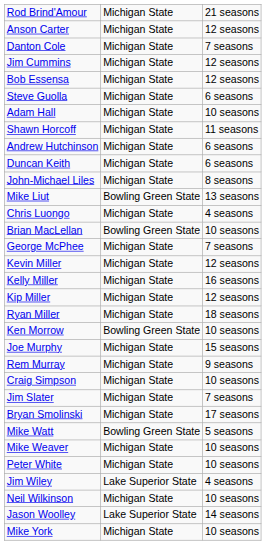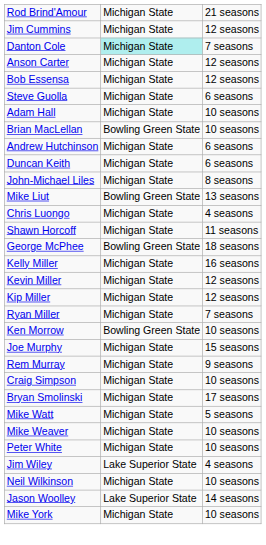 <table class="wikitable sortable">
 <tr>
 <td><a href='#'>Rod Brind'Amour</a></td>
 <td>Michigan State</td>
 <td>21 seasons</td>
 </tr>
 <tr>
-<td><a href='#'>Anson Carter</a></td>
+<td><a href='#'>Jim Cummins</a></td>
 <td>Michigan State</td>
 <td>12 seasons</td>
 </tr>
 <tr>
 <td><a href='#'>Danton Cole</a></td>
-<td>Michigan State</td>
+<td style="background: paleturquoise;">Michigan State</td>
 <td>7 seasons</td>
 </tr>
 <tr>
-<td><a href='#'>Jim Cummins</a></td>
+<td><a href='#'>Anson Carter</a></td>
 <td>Michigan State</td>
 <td>12 seasons</td>
 </tr>
 <tr>
 <td><a href='#'>Bob Essensa</a></td>
 <td>Michigan State</td>
 <td>12 seasons</td>
 </tr>
 <tr>
 <td><a href='#'>Steve Guolla</a></td>
 <td>Michigan State</td>
 <td>6 seasons</td>
 </tr>
 <tr>
 <td><a href='#'>Adam Hall</a></td>
 <td>Michigan State</td>
 <td>10 seasons</td>
 </tr>
 <tr>
-<td><a href='#'>Shawn Horcoff</a></td>
-<td>Michigan State</td>
-<td>11 seasons</td>
+<td><a href='#'>Brian MacLellan</a></td>
+<td>Bowling Green State</td>
+<td>10 seasons</td>
 </tr>
 <tr>
 <td><a href='#'>Andrew Hutchinson</a></td>
 <td>Michigan State</td>
 <td>6 seasons</td>
 </tr>
 <tr>
 <td><a href='#'>Duncan Keith</a></td>
 <td>Michigan State</td>
 <td>6 seasons</td>
 </tr>
 <tr>
 <td><a href='#'>John-Michael Liles</a></td>
 <td>Michigan State</td>
 <td>8 seasons</td>
 </tr>
 <tr>
 <td><a href='#'>Mike Liut</a></td>
 <td>Bowling Green State</td>
 <td>13 seasons</td>
 </tr>
 <tr>
 <td><a href='#'>Chris Luongo</a></td>
 <td>Michigan State</td>
 <td>4 seasons</td>
 </tr>
 <tr>
-<td><a href='#'>Brian MacLellan</a></td>
-<td>Bowling Green State</td>
-<td>10 seasons</td>
+<td><a href='#'>Shawn Horcoff</a></td>
+<td>Michigan State</td>
+<td>11 seasons</td>
 </tr>
 <tr>
 <td><a href='#'>George McPhee</a></td>
+<td>Bowling Green State</td>
+<td>18 seasons</td>
+</tr>
+<tr>
+<td><a href='#'>Kelly Miller</a></td>
 <td>Michigan State</td>
-<td>7 seasons</td>
+<td>16 seasons</td>
 </tr>
 <tr>
 <td><a href='#'>Kevin Miller</a></td>
 <td>Michigan State</td>
 <td>12 seasons</td>
-</tr>
-<tr>
-<td><a href='#'>Kelly Miller</a></td>
-<td>Michigan State</td>
-<td>16 seasons</td>
 </tr>
 <tr>
 <td><a href='#'>Kip Miller</a></td>
 <td>Michigan State</td>
 <td>12 seasons</td>
 </tr>
 <tr>
 <td><a href='#'>Ryan Miller</a></td>
 <td>Michigan State</td>
-<td>18 seasons</td>
+<td>7 seasons</td>
 </tr>
 <tr>
 <td><a href='#'>Ken Morrow</a></td>
 <td>Bowling Green State</td>
 <td>10 seasons</td>
 </tr>
 <tr>
 <td><a href='#'>Joe Murphy</a></td>
 <td>Michigan State</td>
 <td>15 seasons</td>
 </tr>
 <tr>
 <td><a href='#'>Rem Murray</a></td>
 <td>Michigan State</td>
 <td>9 seasons</td>
 </tr>
 <tr>
 <td><a href='#'>Craig Simpson</a></td>
 <td>Michigan State</td>
 <td>10 seasons</td>
 </tr>
 <tr>
-<td><a href='#'>Jim Slater</a></td>
-<td>Michigan State</td>
-<td>7 seasons</td>
-</tr>
-<tr>
 <td><a href='#'>Bryan Smolinski</a></td>
 <td>Michigan State</td>
 <td>17 seasons</td>
 </tr>
 <tr>
 <td><a href='#'>Mike Watt</a></td>
-<td>Bowling Green State</td>
+<td>Michigan State</td>
 <td>5 seasons</td>
 </tr>
 <tr>
 <td><a href='#'>Mike Weaver</a></td>
 <td>Michigan State</td>
 <td>10 seasons</td>
 </tr>
 <tr>
 <td><a href='#'>Peter White</a></td>
 <td>Michigan State</td>
 <td>10 seasons</td>
 </tr>
 <tr>
 <td><a href='#'>Jim Wiley</a></td>
 <td>Lake Superior State</td>
 <td>4 seasons</td>
 </tr>
 <tr>
 <td><a href='#'>Neil Wilkinson</a></td>
 <td>Michigan State</td>
 <td>10 seasons</td>
 </tr>
 <tr>
 <td><a href='#'>Jason Woolley</a></td>
 <td>Lake Superior State</td>
 <td>14 seasons</td>
 </tr>
 <tr>
 <td><a href='#'>Mike York</a></td>
 <td>Michigan State</td>
 <td>10 seasons</td>
 </tr>
 </table>
